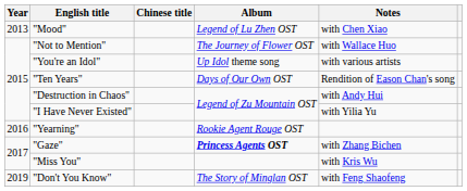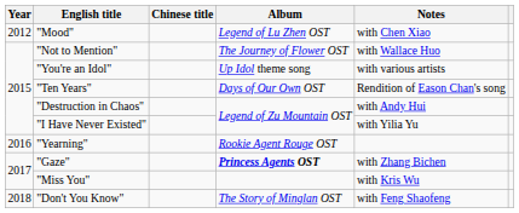 <table class="wikitable sortable">
 <tr>
 <th scope="col">Year</th>
 <th scope="col">English title</th>
 <th scope="col">Chinese title</th>
 <th scope="col">Album</th>
 <th scope="col" class="unsortable">Notes</th>
 <th scope="col" class="unsortable"></th>
 </tr>
 <tr>
-<td>2013</td>
+<td>2012</td>
 <td>"Mood"</td>
 <td></td>
 <td><em><a href='#'>Legend of Lu Zhen</a> OST</em></td>
 <td>with <a href='#'>Chen Xiao</a></td>
 <td></td>
 </tr>
 <tr>
 <td rowspan="5">2015</td>
 <td>"Not to Mention"</td>
 <td></td>
 <td><em><a href='#'>The Journey of Flower</a> OST</em></td>
 <td>with <a href='#'>Wallace Huo</a></td>
 <td></td>
 </tr>
 <tr>
 <td>"You're an Idol"</td>
 <td></td>
 <td><em><a href='#'>Up Idol</a></em> theme song</td>
 <td>with various artists</td>
 <td></td>
 </tr>
 <tr>
 <td>"Ten Years"</td>
 <td></td>
 <td><em><a href='#'>Days of Our Own</a> OST</em></td>
 <td>Rendition of <a href='#'>Eason Chan</a>'s song</td>
 <td></td>
 </tr>
 <tr>
 <td>"Destruction in Chaos"</td>
 <td></td>
 <td rowspan="2"><em><a href='#'>Legend of Zu Mountain</a> OST</em></td>
 <td>with <a href='#'>Andy Hui</a></td>
 <td></td>
 </tr>
 <tr>
 <td>"I Have Never Existed"</td>
 <td></td>
 <td>with Yilia Yu</td>
 <td></td>
 </tr>
 <tr>
 <td>2016</td>
 <td>"Yearning"</td>
 <td></td>
 <td><em><a href='#'>Rookie Agent Rouge</a> OST</em></td>
 <td></td>
 <td></td>
 </tr>
 <tr>
 <td rowspan="2">2017</td>
 <td>"Gaze"</td>
 <td></td>
 <td><strong><em><a href='#'>Princess Agents</a> OST</em></strong></td>
 <td>with <a href='#'>Zhang Bichen</a></td>
 <td></td>
 </tr>
 <tr>
 <td>"Miss You"</td>
 <td></td>
 <td></td>
 <td>with <a href='#'>Kris Wu</a></td>
 <td></td>
 </tr>
 <tr>
-<td>2019</td>
+<td>2018</td>
 <td>"Don't You Know"</td>
 <td></td>
 <td><em><a href='#'>The Story of Minglan</a> OST</em></td>
 <td>with <a href='#'>Feng Shaofeng</a></td>
 <td></td>
 </tr>
 </table>
